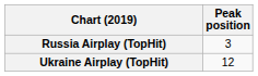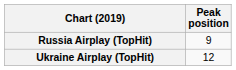 <table class="wikitable sortable plainrowheaders" style="text-align:center">
 <tr>
 <th scope="col" style="width:17em;">Chart (2019)</th>
 <th scope="col">Peak<br>position</th>
 </tr>
 <tr>
 <th scope="row">Russia Airplay (TopHit)</th>
-<td>3</td>
+<td>9</td>
 </tr>
 <tr>
 <th scope="row">Ukraine Airplay (TopHit)</th>
 <td>12</td>
 </tr>
 </table>
